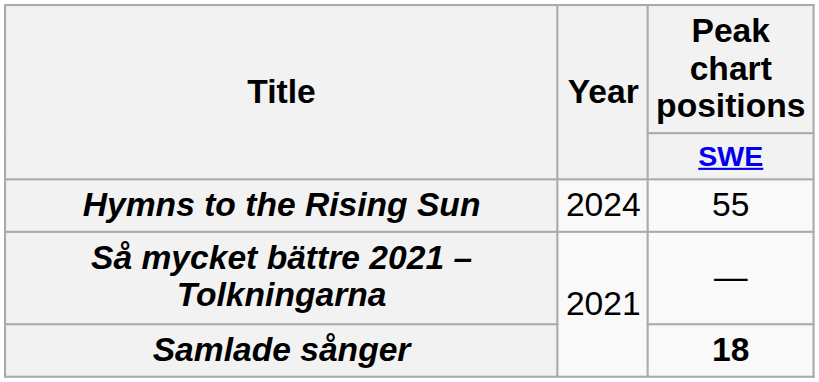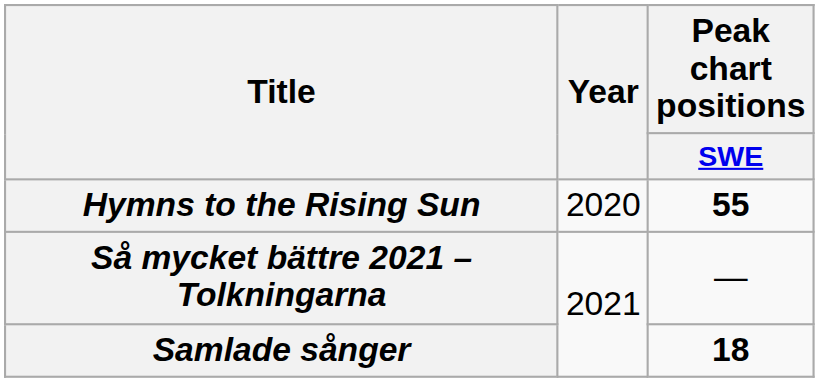 <table class="wikitable plainrowheaders" style="text-align:center;">
 <tr>
 <th scope="col" rowspan="2" style="width:16em;">Title</th>
 <th scope="col" rowspan="2" style="width:1em;">Year</th>
 <th scope="col" colspan="1">Peak chart positions</th>
 </tr>
 <tr>
 <th scope="col" style="width:3em;font-size:85%;"><a href='#'>SWE</a><br></th>
 </tr>
 <tr>
 <th scope="row"><em>Hymns to the Rising Sun</em></th>
-<td>2024</td>
-<td>55</td>
+<td>2020</td>
+<td><strong>55</strong></td>
 </tr>
 <tr>
 <th scope="row"><em>Så mycket bättre 2021 – Tolkningarna</em></th>
 <td rowspan="2">2021</td>
 <td>—</td>
 </tr>
 <tr>
 <th scope="row"><em>Samlade sånger</em></th>
 <td><strong>18<br></strong></td>
 </tr>
 </table>
